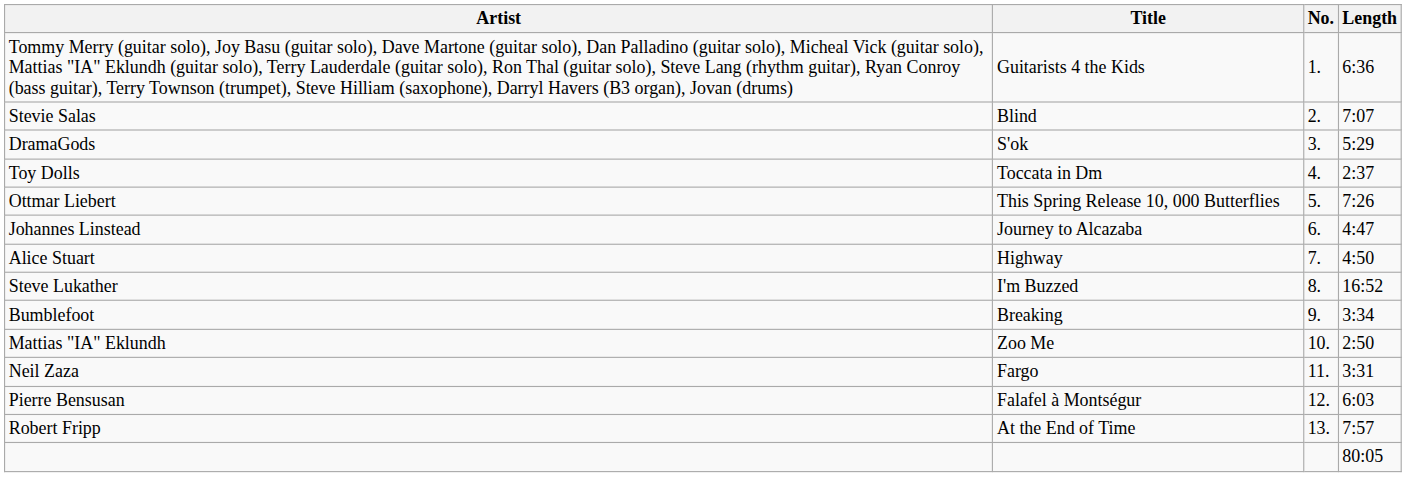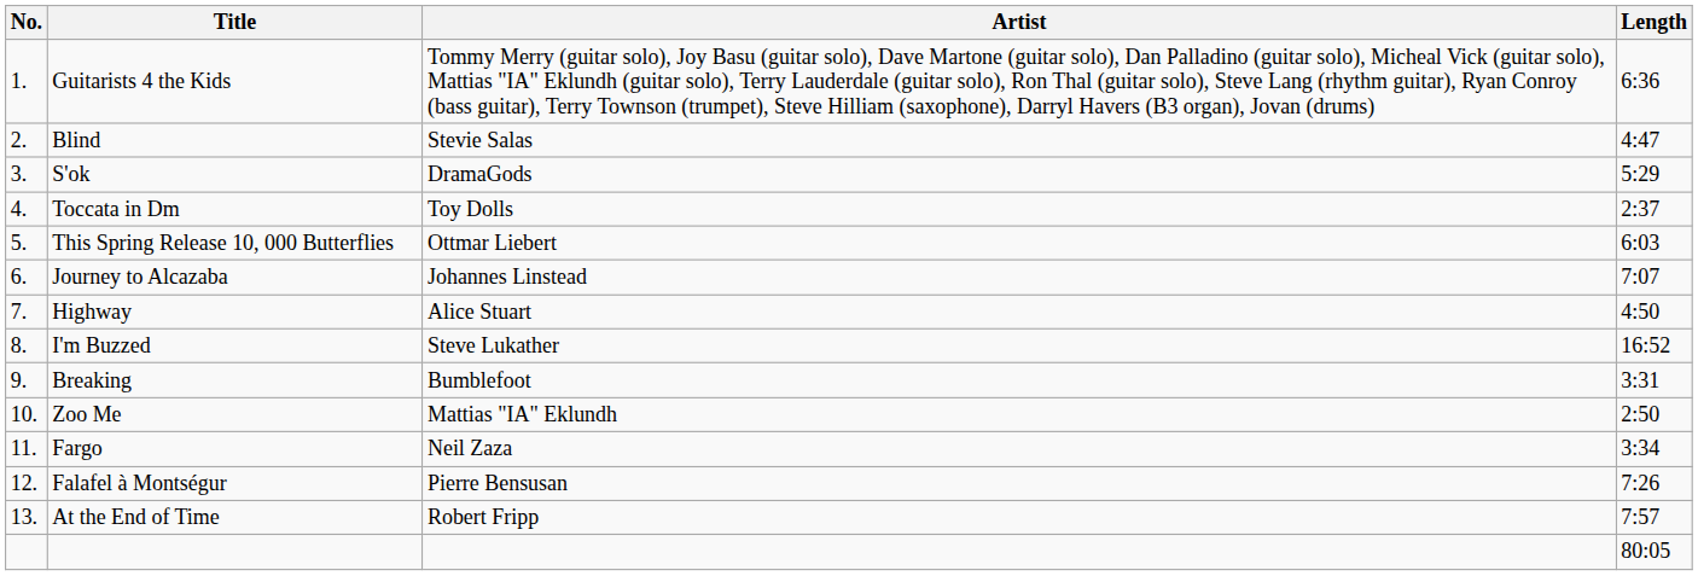 <table class="wikitable">
 <tr>
+<th>No.</th>
+<th style="width:270px;">Title</th>
 <th>Artist</th>
-<th style="width:270px;">Title</th>
-<th>No.</th>
 <th>Length</th>
 </tr>
 <tr>
+<td>1.</td>
+<td>Guitarists 4 the Kids</td>
 <td>Tommy Merry (guitar solo), Joy Basu (guitar solo), Dave Martone (guitar solo), Dan Palladino (guitar solo), Micheal Vick (guitar solo), Mattias "IA" Eklundh (guitar solo), Terry Lauderdale (guitar solo), Ron Thal (guitar solo), Steve Lang (rhythm guitar), Ryan Conroy (bass guitar), Terry Townson (trumpet), Steve Hilliam (saxophone), Darryl Havers (B3 organ), Jovan (drums)</td>
-<td>Guitarists 4 the Kids</td>
-<td>1.</td>
 <td>6:36</td>
 </tr>
 <tr>
+<td>2.</td>
+<td>Blind</td>
 <td>Stevie Salas</td>
-<td>Blind</td>
-<td>2.</td>
+<td>4:47</td>
+</tr>
+<tr>
+<td>3.</td>
+<td>S'ok</td>
+<td>DramaGods</td>
+<td>5:29</td>
+</tr>
+<tr>
+<td>4.</td>
+<td>Toccata in Dm</td>
+<td>Toy Dolls</td>
+<td>2:37</td>
+</tr>
+<tr>
+<td>5.</td>
+<td>This Spring Release 10, 000 Butterflies</td>
+<td>Ottmar Liebert</td>
+<td>6:03</td>
+</tr>
+<tr>
+<td>6.</td>
+<td>Journey to Alcazaba</td>
+<td>Johannes Linstead</td>
 <td>7:07</td>
 </tr>
 <tr>
-<td>DramaGods</td>
-<td>S'ok</td>
-<td>3.</td>
-<td>5:29</td>
+<td>7.</td>
+<td>Highway</td>
+<td>Alice Stuart</td>
+<td>4:50</td>
 </tr>
 <tr>
-<td>Toy Dolls</td>
-<td>Toccata in Dm</td>
-<td>4.</td>
-<td>2:37</td>
+<td>8.</td>
+<td>I'm Buzzed</td>
+<td>Steve Lukather</td>
+<td>16:52</td>
 </tr>
 <tr>
-<td>Ottmar Liebert</td>
-<td>This Spring Release 10, 000 Butterflies</td>
-<td>5.</td>
+<td>9.</td>
+<td>Breaking</td>
+<td>Bumblefoot</td>
+<td>3:31</td>
+</tr>
+<tr>
+<td>10.</td>
+<td>Zoo Me</td>
+<td>Mattias "IA" Eklundh</td>
+<td>2:50</td>
+</tr>
+<tr>
+<td>11.</td>
+<td>Fargo</td>
+<td>Neil Zaza</td>
+<td>3:34</td>
+</tr>
+<tr>
+<td>12.</td>
+<td>Falafel à Montségur</td>
+<td>Pierre Bensusan</td>
 <td>7:26</td>
 </tr>
 <tr>
-<td>Johannes Linstead</td>
-<td>Journey to Alcazaba</td>
-<td>6.</td>
-<td>4:47</td>
-</tr>
-<tr>
-<td>Alice Stuart</td>
-<td>Highway</td>
-<td>7.</td>
-<td>4:50</td>
-</tr>
-<tr>
-<td>Steve Lukather</td>
-<td>I'm Buzzed</td>
-<td>8.</td>
-<td>16:52</td>
-</tr>
-<tr>
-<td>Bumblefoot</td>
-<td>Breaking</td>
-<td>9.</td>
-<td>3:34</td>
-</tr>
-<tr>
-<td>Mattias "IA" Eklundh</td>
-<td>Zoo Me</td>
-<td>10.</td>
-<td>2:50</td>
-</tr>
-<tr>
-<td>Neil Zaza</td>
-<td>Fargo</td>
-<td>11.</td>
-<td>3:31</td>
-</tr>
-<tr>
-<td>Pierre Bensusan</td>
-<td>Falafel à Montségur</td>
-<td>12.</td>
-<td>6:03</td>
-</tr>
-<tr>
+<td>13.</td>
+<td>At the End of Time</td>
 <td>Robert Fripp</td>
-<td>At the End of Time</td>
-<td>13.</td>
 <td>7:57</td>
 </tr>
 <tr>
 <td></td>
 <td></td>
 <td></td>
 <td>80:05</td>
 </tr>
 </table>
